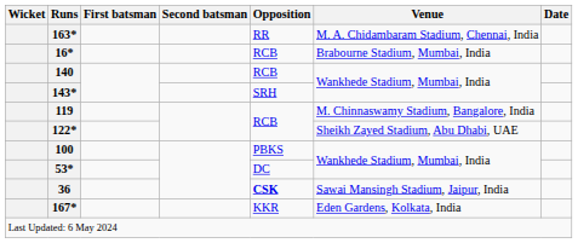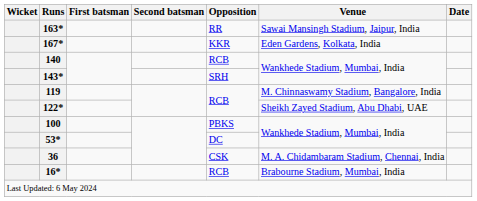 <table class="wikitable">
 <tr>
 <th>Wicket</th>
 <th>Runs</th>
 <th>First batsman</th>
 <th>Second batsman</th>
 <th>Opposition</th>
 <th>Venue</th>
 <th>Date</th>
 </tr>
 <tr>
 <th scope=row style=text-align:center;></th>
 <th scope="row" style="text-align:center;">163*</th>
 <td></td>
 <td></td>
 <td><a href='#'>RR</a></td>
-<td><a href='#'>M. A. Chidambaram Stadium</a>, <a href='#'>Chennai</a>, India</td>
+<td><a href='#'>Sawai Mansingh Stadium</a>, <a href='#'>Jaipur</a>, India</td>
 <td></td>
 </tr>
 <tr>
-<th scope="row" style="text-align:center;"></th>
-<th scope="row" style="text-align:center;">16*</th>
+<th scope=row style=text-align:center;></th>
+<th scope="row" style="text-align:center;">167*</th>
 <td></td>
 <td></td>
-<td><a href='#'>RCB</a></td>
-<td><a href='#'>Brabourne Stadium</a>, <a href='#'>Mumbai</a>, India</td>
+<td><a href='#'>KKR</a></td>
+<td><a href='#'>Eden Gardens</a>, <a href='#'>Kolkata</a>, India</td>
 <td></td>
 </tr>
 <tr>
 <th scope=row style=text-align:center;></th>
 <th scope="row" style="text-align:center;">140</th>
 <td rowspan="2"></td>
 <td></td>
 <td><a href='#'>RCB</a></td>
 <td rowspan=2><a href='#'>Wankhede Stadium</a>, <a href='#'>Mumbai</a>, India</td>
 <td></td>
 </tr>
 <tr>
 <th scope=row style=text-align:center;></th>
 <th scope="row" style="text-align:center;">143*</th>
 <td></td>
 <td><a href='#'>SRH</a></td>
 <td></td>
 </tr>
 <tr>
 <th scope=row style=text-align:center;></th>
 <th scope="row" style="text-align:center;">119</th>
 <td></td>
 <td rowspan=2></td>
 <td rowspan=2><a href='#'>RCB</a></td>
 <td><a href='#'>M. Chinnaswamy Stadium</a>, <a href='#'>Bangalore</a>, India</td>
 <td></td>
 </tr>
 <tr>
 <th scope=row style=text-align:center;></th>
 <th scope="row" style="text-align:center;">122*</th>
 <td></td>
 <td><a href='#'>Sheikh Zayed Stadium</a>, <a href='#'>Abu Dhabi</a>, UAE</td>
 <td></td>
 </tr>
 <tr>
 <th scope=row style=text-align:center;></th>
 <th scope="row" style="text-align:center;">100</th>
 <td></td>
 <td rowspan="3"></td>
 <td><a href='#'>PBKS</a></td>
 <td rowspan=2><a href='#'>Wankhede Stadium</a>, <a href='#'>Mumbai</a>, India</td>
 <td></td>
 </tr>
 <tr>
 <th scope="row" style="text-align:center;"></th>
 <th scope="row" style="text-align:center;">53*</th>
 <td></td>
 <td><a href='#'>DC</a></td>
 <td></td>
 </tr>
 <tr>
 <th scope="row" style="text-align:center;"></th>
 <th scope="row" style="text-align:center;">36</th>
 <td></td>
-<td><strong><a href='#'>CSK</a></strong></td>
-<td><a href='#'>Sawai Mansingh Stadium</a>, <a href='#'>Jaipur</a>, India</td>
+<td><a href='#'>CSK</a></td>
+<td><a href='#'>M. A. Chidambaram Stadium</a>, <a href='#'>Chennai</a>, India</td>
 <td></td>
 </tr>
 <tr>
-<th scope=row style=text-align:center;></th>
-<th scope="row" style="text-align:center;">167*</th>
+<th scope="row" style="text-align:center;"></th>
+<th scope="row" style="text-align:center;">16*</th>
 <td></td>
 <td></td>
-<td><a href='#'>KKR</a></td>
-<td><a href='#'>Eden Gardens</a>, <a href='#'>Kolkata</a>, India</td>
+<td><a href='#'>RCB</a></td>
+<td><a href='#'>Brabourne Stadium</a>, <a href='#'>Mumbai</a>, India</td>
 <td></td>
 </tr>
 <tr class=sortbottom>
 <td colspan=7><small>Last Updated: 6 May 2024</small></td>
 </tr>
 </table>
